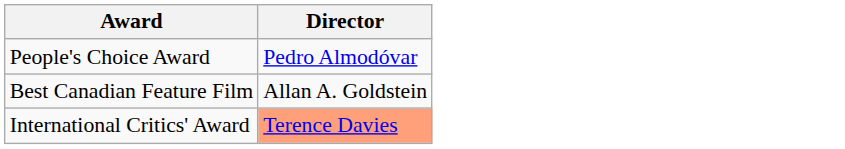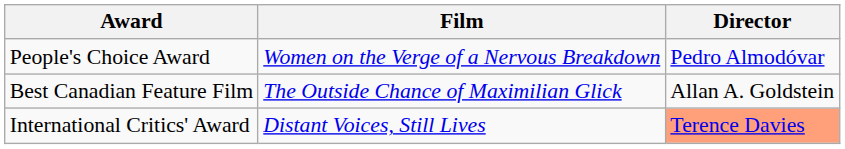 <table class="wikitable">
 <tr>
 <th>Award</th>
+<th>Film</th>
 <th>Director</th>
 </tr>
 <tr>
 <td>People's Choice Award</td>
+<td><em><a href='#'>Women on the Verge of a Nervous Breakdown</a></em></td>
 <td><a href='#'>Pedro Almodóvar</a></td>
 </tr>
 <tr>
 <td>Best Canadian Feature Film</td>
+<td><em><a href='#'>The Outside Chance of Maximilian Glick</a></em></td>
 <td>Allan A. Goldstein</td>
 </tr>
 <tr>
 <td>International Critics' Award</td>
+<td><em><a href='#'>Distant Voices, Still Lives</a></em></td>
 <td style="background: lightsalmon;"><a href='#'>Terence Davies</a></td>
 </tr>
 </table>
